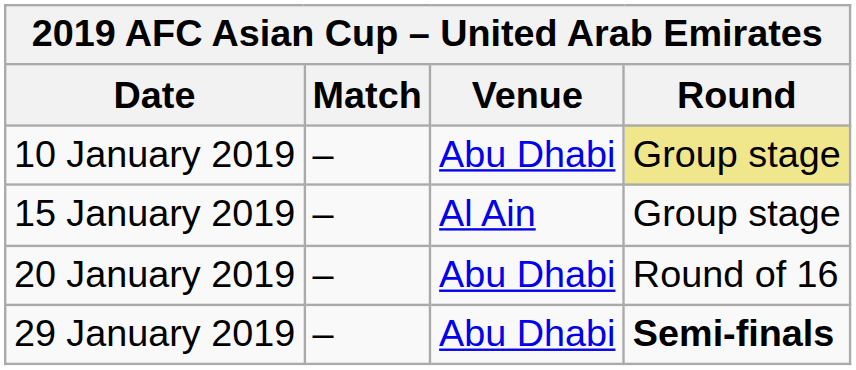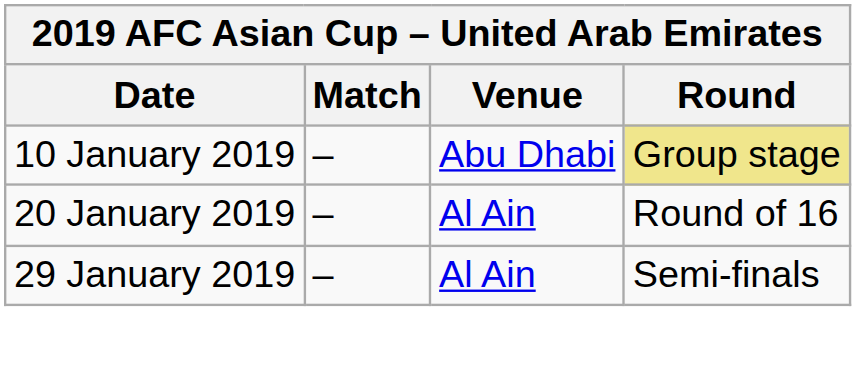 <table class="wikitable"; text-align:center; font-size:small;">
 <tr>
 <th colspan="4">2019 AFC Asian Cup – United Arab Emirates</th>
 </tr>
 <tr>
 <th>Date</th>
 <th>Match</th>
 <th>Venue</th>
 <th>Round</th>
 </tr>
 <tr>
 <td>10 January 2019</td>
 <td> – </td>
 <td><a href='#'>Abu Dhabi</a></td>
 <td style="background: khaki;">Group stage</td>
 </tr>
 <tr>
-<td>15 January 2019</td>
+<td>20 January 2019</td>
 <td> – </td>
 <td><a href='#'>Al Ain</a></td>
-<td>Group stage</td>
-</tr>
-<tr>
-<td>20 January 2019</td>
-<td> – </td>
-<td><a href='#'>Abu Dhabi</a></td>
 <td>Round of 16</td>
 </tr>
 <tr>
 <td>29 January 2019</td>
 <td> – </td>
-<td><a href='#'>Abu Dhabi</a></td>
-<td><strong>Semi-finals</strong></td>
+<td><a href='#'>Al Ain</a></td>
+<td>Semi-finals</td>
 </tr>
 </table>
